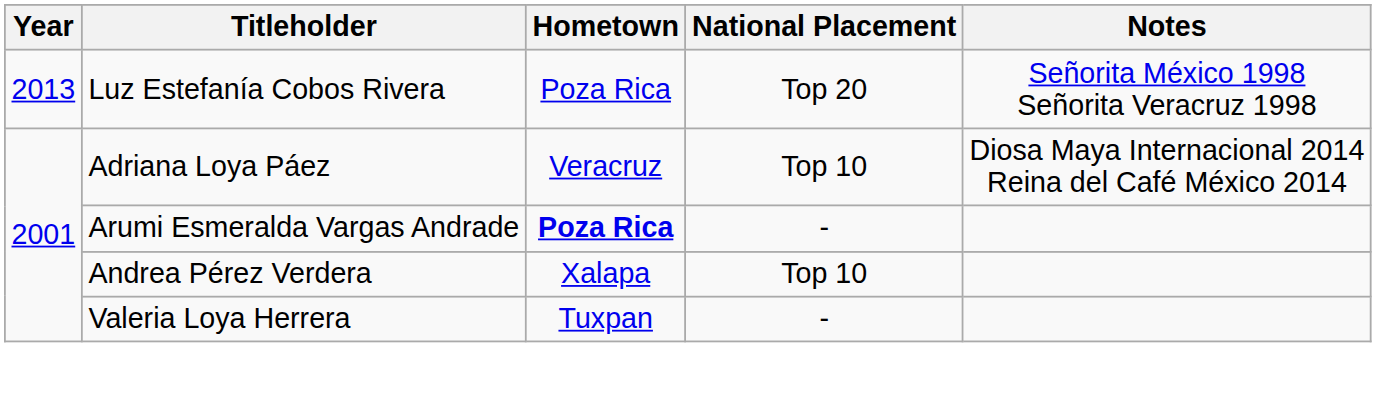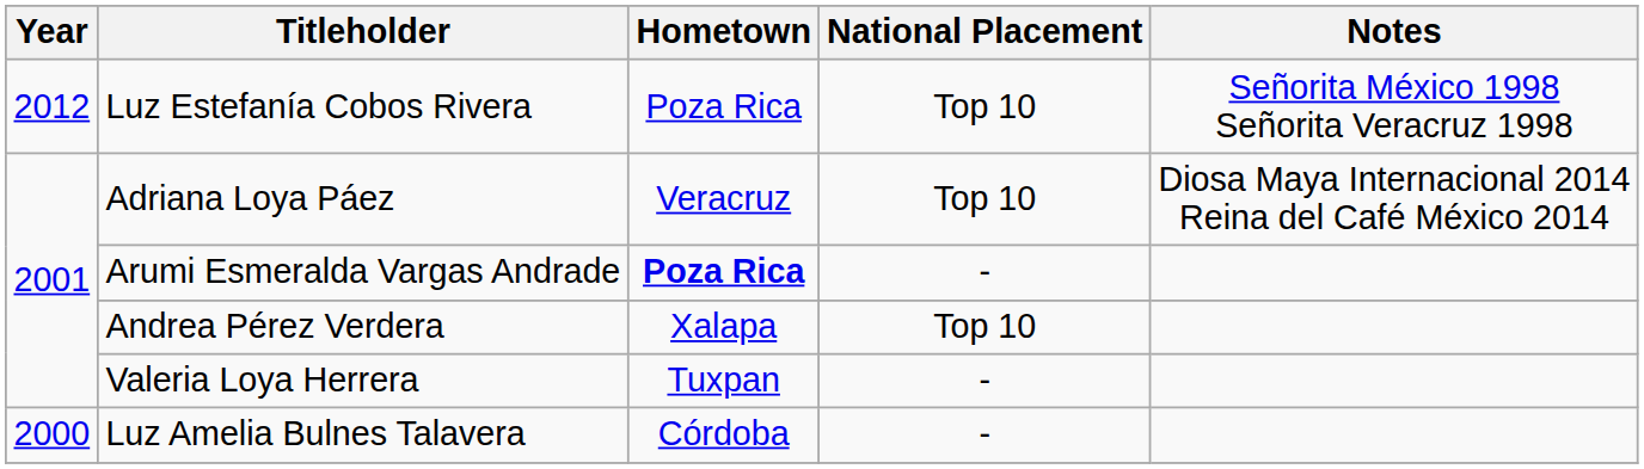 <table class="sortable wikitable">
 <tr>
 <th>Year</th>
 <th>Titleholder</th>
 <th>Hometown</th>
 <th>National Placement</th>
 <th>Notes</th>
 </tr>
 <tr>
-<td align="center"><a href='#'>2013</a></td>
+<td align="center"><a href='#'>2012</a></td>
 <td>Luz Estefanía Cobos Rivera</td>
 <td align="center"><a href='#'>Poza Rica</a></td>
-<td align="center">Top 20</td>
+<td align="center">Top 10</td>
 <td align="center"><a href='#'>Señorita México 1998</a><br>Señorita Veracruz 1998</td>
 </tr>
 <tr>
 <td align="center" rowspan=4><a href='#'>2001</a></td>
 <td>Adriana Loya Páez</td>
 <td align="center"><a href='#'>Veracruz</a></td>
 <td align="center">Top 10</td>
 <td align="center">Diosa Maya Internacional 2014<br>Reina del Café México 2014</td>
 </tr>
 <tr>
 <td>Arumi Esmeralda Vargas Andrade</td>
 <td align="center"><strong><a href='#'>Poza Rica</a></strong></td>
 <td align="center">-</td>
 <td align="center"></td>
 </tr>
 <tr>
 <td>Andrea Pérez Verdera</td>
 <td align="center"><a href='#'>Xalapa</a></td>
 <td align="center">Top 10</td>
 <td align="center"></td>
 </tr>
 <tr>
 <td>Valeria Loya Herrera</td>
 <td align="center"><a href='#'>Tuxpan</a></td>
 <td align="center">-</td>
 <td align="center"></td>
 </tr>
+<tr>
+<td align="center"><a href='#'>2000</a></td>
+<td>Luz Amelia Bulnes Talavera</td>
+<td align="center"><a href='#'>Córdoba</a></td>
+<td align="center">-</td>
+<td align="center"></td>
+</tr>
 </table>
